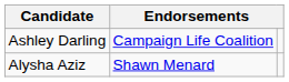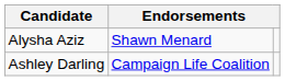 <table class="wikitable">
 <tr>
 <th colspan="1" align="center">Candidate</th>
 <th colspan="2" align="center">Endorsements</th>
 </tr>
 <tr>
+<td style="text-align:left;">Alysha Aziz</td>
+<td><a href='#'>Shawn Menard</a></td>
+<td></td>
+</tr>
+<tr>
 <td style="text-align:left;">Ashley Darling</td>
 <td><a href='#'>Campaign Life Coalition</a></td>
 <td></td>
 </tr>
-<tr>
-<td style="text-align:left;">Alysha Aziz</td>
-<td><a href='#'>Shawn Menard</a></td>
-<td></td>
-</tr>
 </table>
